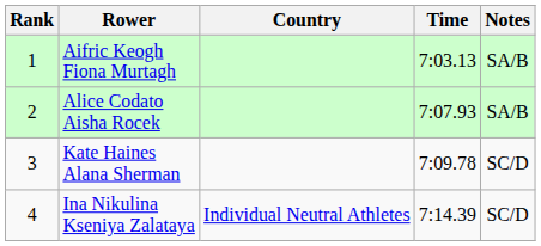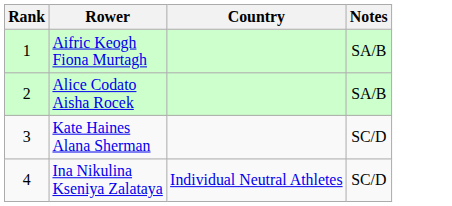 <table class="wikitable" style="text-align:center">
 <tr>
 <th>Rank</th>
 <th>Rower</th>
 <th>Country</th>
-<th>Time</th>
 <th>Notes</th>
 </tr>
 <tr bgcolor=ccffcc>
 <td>1</td>
 <td align="left"><a href='#'>Aifric Keogh</a><br><a href='#'>Fiona Murtagh</a></td>
 <td align="left"></td>
-<td>7:03.13</td>
 <td>SA/B</td>
 </tr>
 <tr bgcolor=ccffcc>
 <td>2</td>
 <td align="left"><a href='#'>Alice Codato</a><br><a href='#'>Aisha Rocek</a></td>
 <td align="left"></td>
-<td>7:07.93</td>
 <td>SA/B</td>
 </tr>
 <tr>
 <td>3</td>
 <td align="left"><a href='#'>Kate Haines</a><br><a href='#'>Alana Sherman</a></td>
 <td align="left"></td>
-<td>7:09.78</td>
 <td>SC/D</td>
 </tr>
 <tr>
 <td>4</td>
 <td align="left"><a href='#'>Ina Nikulina</a><br><a href='#'>Kseniya Zalataya</a></td>
 <td align="left"><a href='#'>Individual Neutral Athletes</a></td>
-<td>7:14.39</td>
 <td>SC/D</td>
 </tr>
 </table>
